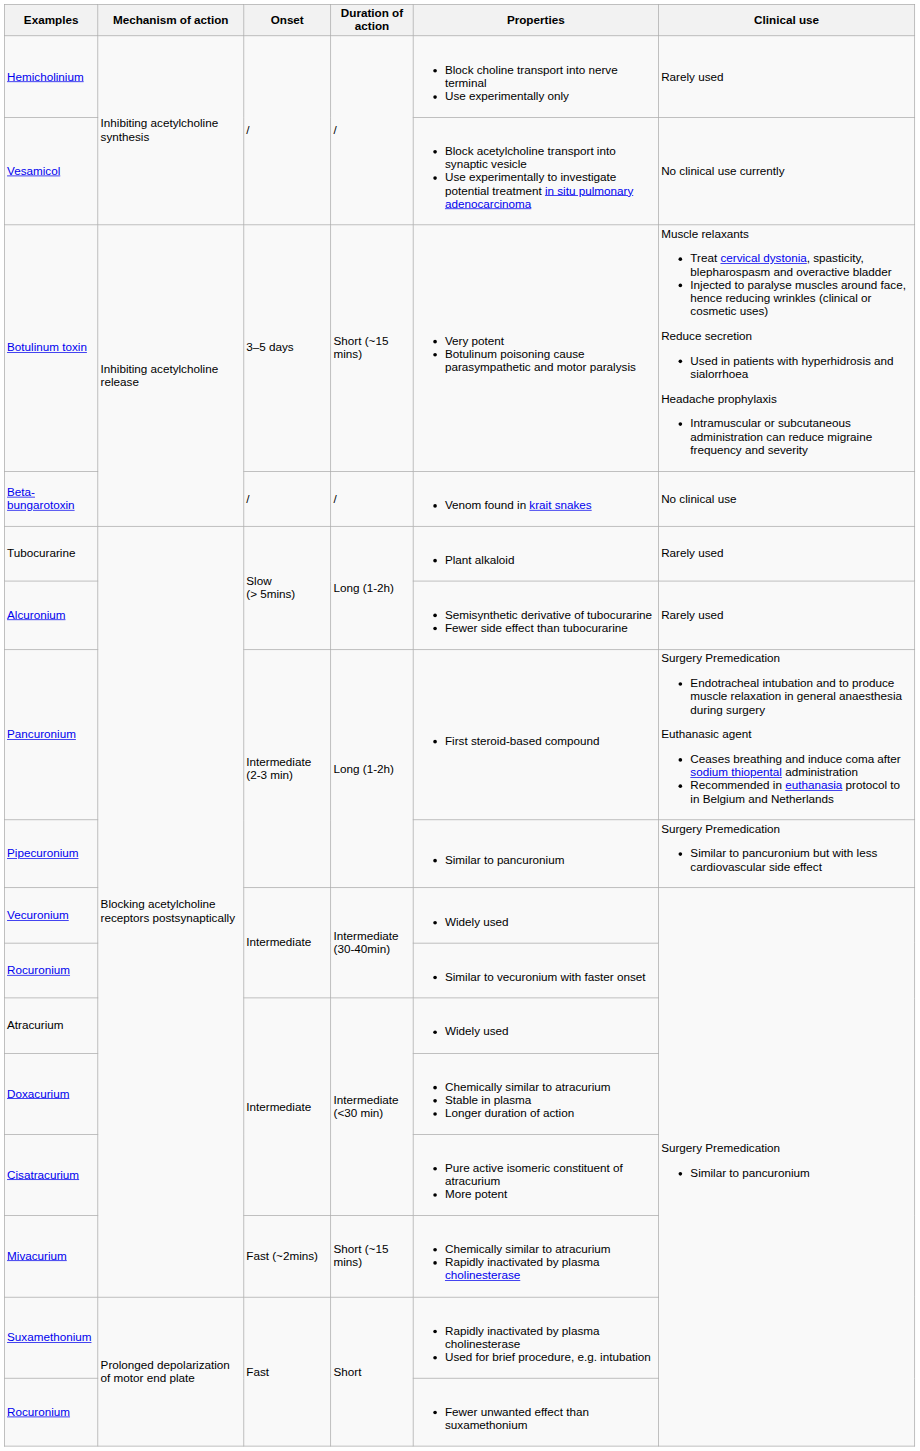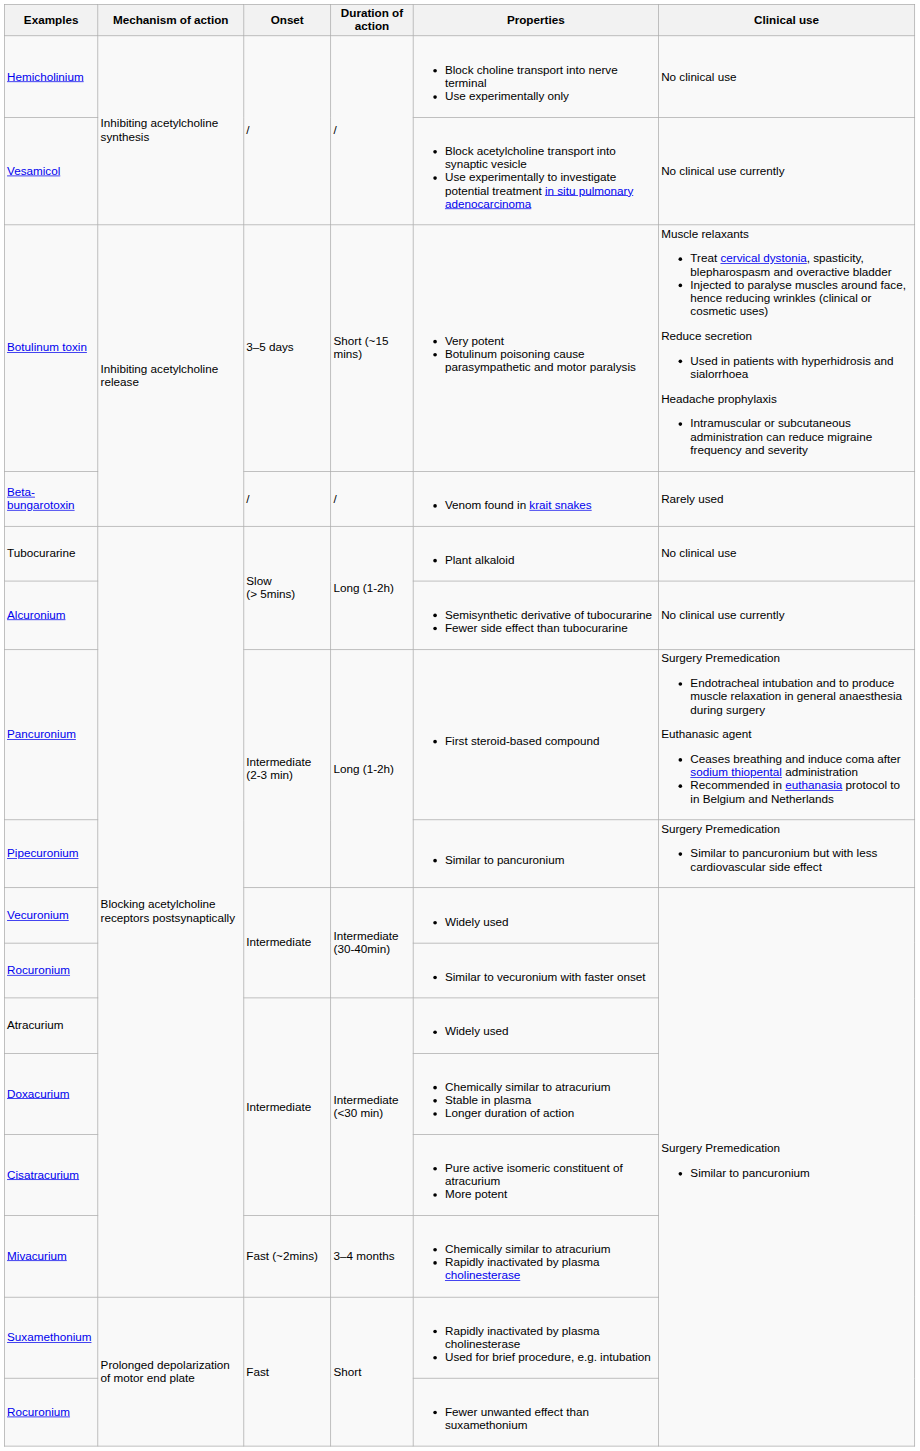 <table class="wikitable">
 <tr>
 <th>Examples</th>
 <th>Mechanism of action</th>
 <th>Onset</th>
 <th>Duration of action</th>
 <th>Properties</th>
 <th>Clinical use</th>
 </tr>
 <tr>
 <td><a href='#'>Hemicholinium</a></td>
 <td rowspan="2">Inhibiting acetylcholine synthesis</td>
 <td rowspan="2">/</td>
 <td rowspan="2">/</td>
 <td><br><ul><li>Block choline transport into nerve terminal</li><li>Use experimentally only</li></ul></td>
-<td>Rarely used</td>
+<td>No clinical use</td>
 </tr>
 <tr>
 <td><a href='#'>Vesamicol</a></td>
 <td><br><ul><li>Block acetylcholine transport into synaptic vesicle</li><li>Use experimentally to investigate potential treatment <a href='#'>in situ pulmonary adenocarcinoma</a></li></ul></td>
 <td>No clinical use currently</td>
 </tr>
 <tr>
 <td><a href='#'>Botulinum toxin</a></td>
 <td rowspan="2">Inhibiting acetylcholine release</td>
 <td>3–5 days</td>
 <td>Short (~15 mins)</td>
 <td><br><ul><li>Very potent</li><li>Botulinum poisoning cause parasympathetic and motor paralysis</li></ul></td>
 <td>Muscle relaxants<br><ul><li>Treat <a href='#'>cervical dystonia</a>, spasticity, blepharospasm and overactive bladder</li><li>Injected to paralyse muscles around face, hence reducing wrinkles (clinical or cosmetic uses)</li></ul>Reduce secretion<ul><li>Used in patients with hyperhidrosis and sialorrhoea</li></ul>Headache prophylaxis<ul><li>Intramuscular or subcutaneous administration can reduce migraine frequency and severity</li></ul></td>
 </tr>
 <tr>
 <td><a href='#'>Beta-bungarotoxin</a></td>
 <td>/</td>
 <td>/</td>
 <td><br><ul><li>Venom found in <a href='#'>krait snakes</a></li></ul></td>
-<td>No clinical use</td>
+<td>Rarely used</td>
 </tr>
 <tr>
 <td>Tubocurarine</td>
 <td rowspan="10">Blocking acetylcholine receptors postsynaptically</td>
 <td rowspan="2">Slow<br>(> 5mins)</td>
 <td rowspan="2">Long (1-2h)</td>
 <td><br><ul><li>Plant alkaloid</li></ul></td>
-<td>Rarely used</td>
+<td>No clinical use</td>
 </tr>
 <tr>
 <td><a href='#'>Alcuronium</a></td>
 <td><br><ul><li>Semisynthetic derivative of tubocurarine</li><li>Fewer side effect than tubocurarine</li></ul></td>
-<td>Rarely used</td>
+<td>No clinical use currently</td>
 </tr>
 <tr>
 <td><a href='#'>Pancuronium</a></td>
 <td rowspan="2">Intermediate (2-3 min)</td>
 <td rowspan="2">Long (1-2h)</td>
 <td><br><ul><li>First steroid-based compound</li></ul></td>
 <td>Surgery Premedication<br><ul><li>Endotracheal intubation and to produce muscle relaxation in general anaesthesia during surgery</li></ul>Euthanasic agent<ul><li>Ceases breathing and induce coma after <a href='#'>sodium thiopental</a> administration</li><li>Recommended in <a href='#'>euthanasia</a> protocol to in Belgium and Netherlands</li></ul></td>
 </tr>
 <tr>
 <td><a href='#'>Pipecuronium</a></td>
 <td><br><ul><li>Similar to pancuronium</li></ul></td>
 <td>Surgery Premedication<br><ul><li>Similar to pancuronium but with less cardiovascular side effect</li></ul></td>
 </tr>
 <tr>
 <td><a href='#'>Vecuronium</a></td>
 <td rowspan="2">Intermediate</td>
 <td rowspan="2">Intermediate<br>(30-40min)</td>
 <td><br><ul><li>Widely used</li></ul></td>
 <td rowspan="8">Surgery Premedication<br><ul><li>Similar to pancuronium</li></ul></td>
 </tr>
 <tr>
 <td><a href='#'>Rocuronium</a></td>
 <td><br><ul><li>Similar to vecuronium with faster onset</li></ul></td>
 </tr>
 <tr>
 <td>Atracurium</td>
 <td rowspan="3">Intermediate</td>
 <td rowspan="3">Intermediate<br>(<30 min)</td>
 <td><br><ul><li>Widely used</li></ul></td>
 </tr>
 <tr>
 <td><a href='#'>Doxacurium</a></td>
 <td><br><ul><li>Chemically similar to atracurium</li><li>Stable in plasma</li><li>Longer duration of action</li></ul></td>
 </tr>
 <tr>
 <td><a href='#'>Cisatracurium</a></td>
 <td><br><ul><li>Pure active isomeric constituent of atracurium</li><li>More potent</li></ul></td>
 </tr>
 <tr>
 <td><a href='#'>Mivacurium</a></td>
 <td>Fast (~2mins)</td>
-<td>Short (~15 mins)</td>
+<td>3–4 months</td>
 <td><br><ul><li>Chemically similar to atracurium</li><li>Rapidly inactivated by plasma <a href='#'>cholinesterase</a></li></ul></td>
 </tr>
 <tr>
 <td><a href='#'>Suxamethonium</a></td>
 <td rowspan="2">Prolonged depolarization of motor end plate</td>
 <td rowspan="2">Fast</td>
 <td rowspan="2">Short</td>
 <td><br><ul><li>Rapidly inactivated by plasma cholinesterase</li><li>Used for brief procedure, e.g. intubation</li></ul></td>
 </tr>
 <tr>
 <td><a href='#'>Rocuronium</a></td>
 <td><br><ul><li>Fewer unwanted effect than suxamethonium</li></ul></td>
 </tr>
 </table>
